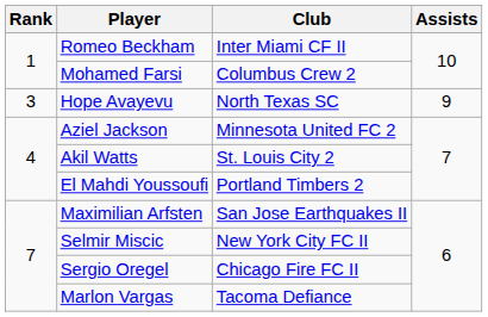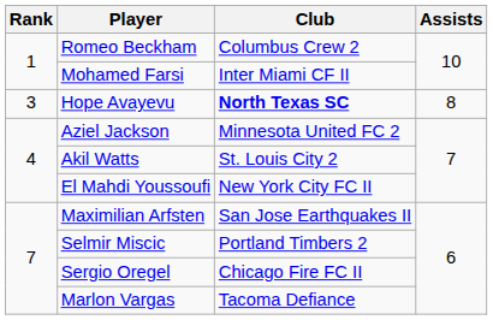 <table class="wikitable" style="text-align:center">
 <tr>
 <th>Rank</th>
 <th>Player</th>
 <th>Club</th>
 <th>Assists</th>
 </tr>
 <tr>
 <td rowspan="2">1</td>
 <td align="left"> <a href='#'>Romeo Beckham</a></td>
-<td align="left"><a href='#'>Inter Miami CF II</a></td>
+<td align="left"><a href='#'>Columbus Crew 2</a></td>
 <td rowspan="2">10</td>
 </tr>
 <tr>
 <td align="left"> <a href='#'>Mohamed Farsi</a></td>
-<td align="left"><a href='#'>Columbus Crew 2</a></td>
+<td align="left"><a href='#'>Inter Miami CF II</a></td>
 </tr>
 <tr>
 <td>3</td>
 <td align="left"> <a href='#'>Hope Avayevu</a></td>
-<td align="left"><a href='#'>North Texas SC</a></td>
-<td>9</td>
+<td align="left"><strong><a href='#'>North Texas SC</a></strong></td>
+<td>8</td>
 </tr>
 <tr>
 <td rowspan="3">4</td>
 <td align="left"> <a href='#'>Aziel Jackson</a></td>
 <td align="left"><a href='#'>Minnesota United FC 2</a></td>
 <td rowspan="3">7</td>
 </tr>
 <tr>
 <td align="left"> <a href='#'>Akil Watts</a></td>
 <td align="left"><a href='#'>St. Louis City 2</a></td>
 </tr>
 <tr>
 <td align="left"> <a href='#'>El Mahdi Youssoufi</a></td>
-<td align="left"><a href='#'>Portland Timbers 2</a></td>
+<td align="left"><a href='#'>New York City FC II</a></td>
 </tr>
 <tr>
 <td rowspan="4">7</td>
 <td align="left"> <a href='#'>Maximilian Arfsten</a></td>
 <td align="left"><a href='#'>San Jose Earthquakes II</a></td>
 <td rowspan="4">6</td>
 </tr>
 <tr>
 <td align="left"> <a href='#'>Selmir Miscic</a></td>
-<td align="left"><a href='#'>New York City FC II</a></td>
+<td align="left"><a href='#'>Portland Timbers 2</a></td>
 </tr>
 <tr>
 <td align="left"> <a href='#'>Sergio Oregel</a></td>
 <td align="left"><a href='#'>Chicago Fire FC II</a></td>
 </tr>
 <tr>
 <td align="left"> <a href='#'>Marlon Vargas</a></td>
 <td align="left"><a href='#'>Tacoma Defiance</a></td>
 </tr>
 </table>
